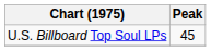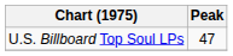 <table class="wikitable">
 <tr>
 <th>Chart (1975)</th>
 <th>Peak<br></th>
 </tr>
 <tr>
 <td>U.S. <em>Billboard</em> <a href='#'>Top Soul LPs</a></td>
-<td align="center">45</td>
+<td align="center">47</td>
 </tr>
 <tr>
 </tr>
 </table>
